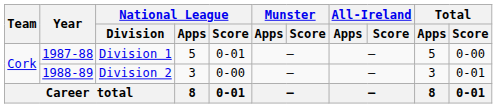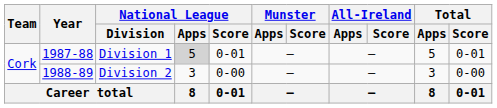 <table class="wikitable" style="text-align:center">
 <tr>
 <th rowspan="2">Team</th>
 <th rowspan="2">Year</th>
 <th colspan="3"><a href='#'>National League</a></th>
 <th colspan="2"><a href='#'>Munster</a></th>
 <th colspan="2"><a href='#'>All-Ireland</a></th>
 <th colspan="2">Total</th>
 </tr>
 <tr>
 <th>Division</th>
 <th>Apps</th>
 <th>Score</th>
 <th>Apps</th>
 <th>Score</th>
 <th>Apps</th>
 <th>Score</th>
 <th>Apps</th>
 <th>Score</th>
 </tr>
 <tr>
 <td rowspan="2"><a href='#'>Cork</a></td>
 <td><a href='#'>1987-88</a></td>
 <td rowspan="1"><a href='#'>Division 1</a></td>
-<td>5</td>
+<td style="background: lightgrey;">5</td>
 <td>0-01</td>
 <td colspan=2>—</td>
 <td colspan=2>—</td>
 <td>5</td>
-<td>0-00</td>
+<td>0-01</td>
 </tr>
 <tr>
 <td><a href='#'>1988-89</a></td>
 <td rowspan="1"><a href='#'>Division 2</a></td>
 <td>3</td>
 <td>0-00</td>
 <td colspan=2>—</td>
 <td colspan=2>—</td>
 <td>3</td>
-<td>0-01</td>
+<td>0-00</td>
 </tr>
 <tr>
 <th colspan="3">Career total</th>
 <th>8</th>
 <th>0-01</th>
 <th colspan=2>—</th>
 <th colspan=2>—</th>
 <th>8</th>
 <th>0-01</th>
 </tr>
 </table>
